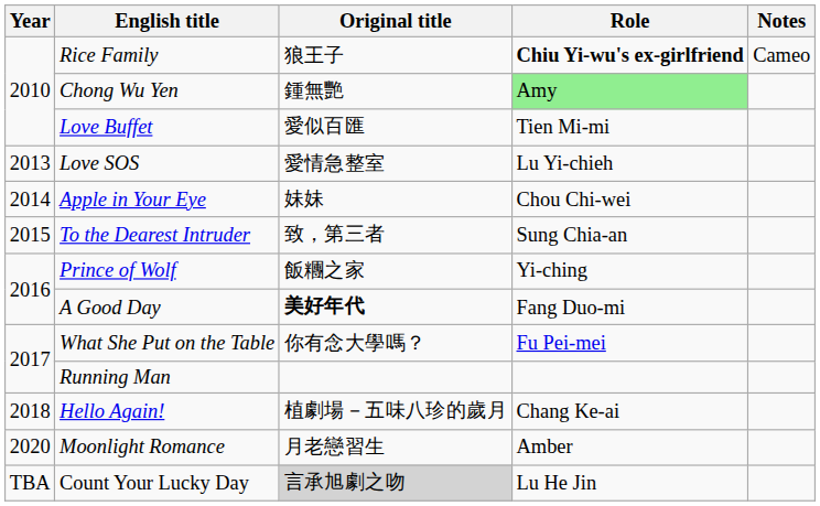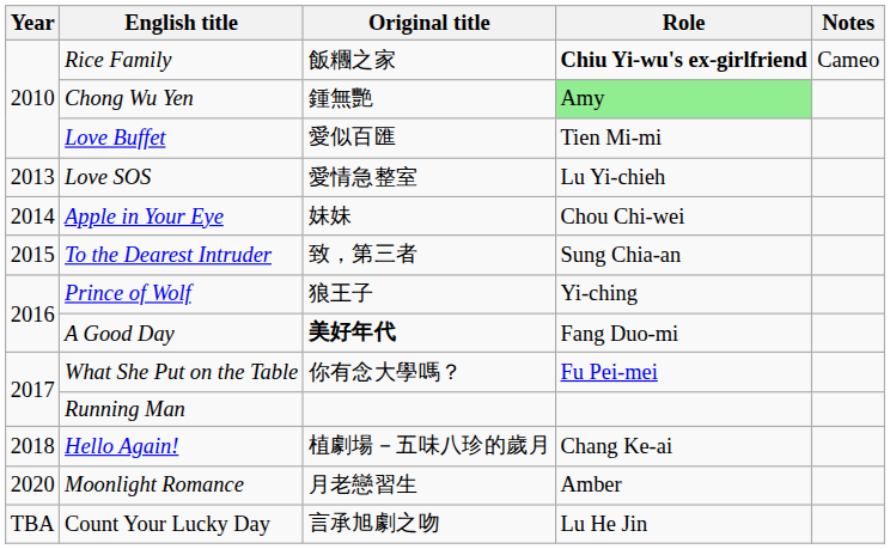 <table class="wikitable sortable">
 <tr>
 <th>Year</th>
 <th>English title</th>
 <th>Original title</th>
 <th>Role</th>
 <th class="unsortable">Notes</th>
 </tr>
 <tr>
 <td rowspan=3>2010</td>
 <td><em>Rice Family</em></td>
-<td>狼王子</td>
+<td>飯糰之家</td>
 <td><strong>Chiu Yi-wu's ex-girlfriend</strong></td>
 <td>Cameo</td>
 </tr>
 <tr>
 <td><em>Chong Wu Yen</em></td>
 <td>鍾無艷</td>
 <td style="background: lightgreen;">Amy</td>
 <td></td>
 </tr>
 <tr>
 <td><em><a href='#'>Love Buffet</a></em></td>
 <td>愛似百匯</td>
 <td>Tien Mi-mi</td>
 <td></td>
 </tr>
 <tr>
 <td>2013</td>
 <td><em>Love SOS</em></td>
 <td>愛情急整室</td>
 <td>Lu Yi-chieh</td>
 <td></td>
 </tr>
 <tr>
 <td>2014</td>
 <td><em><a href='#'>Apple in Your Eye</a></em></td>
 <td>妹妹</td>
 <td>Chou Chi-wei</td>
 <td></td>
 </tr>
 <tr>
 <td>2015</td>
 <td><em><a href='#'>To the Dearest Intruder</a></em></td>
 <td>致，第三者</td>
 <td>Sung Chia-an</td>
 <td></td>
 </tr>
 <tr>
 <td rowspan=2>2016</td>
 <td><em><a href='#'>Prince of Wolf</a></em></td>
-<td>飯糰之家</td>
+<td>狼王子</td>
 <td>Yi-ching</td>
 <td></td>
 </tr>
 <tr>
 <td><em>A Good Day</em></td>
 <td><strong>美好年代</strong></td>
 <td>Fang Duo-mi</td>
 <td></td>
 </tr>
 <tr>
 <td rowspan=2>2017</td>
 <td><em>What She Put on the Table</em></td>
 <td>你有念大學嗎？</td>
 <td><a href='#'>Fu Pei-mei</a></td>
 <td></td>
 </tr>
 <tr>
 <td><em>Running Man</em></td>
 <td></td>
 <td></td>
 <td></td>
 </tr>
 <tr>
 <td>2018</td>
 <td><em><a href='#'>Hello Again!</a></em></td>
 <td>植劇場－五味八珍的歲月</td>
 <td>Chang Ke-ai</td>
 <td></td>
 </tr>
 <tr>
 <td>2020</td>
 <td><em>Moonlight Romance</em></td>
 <td>月老戀習生</td>
 <td>Amber</td>
 <td></td>
 </tr>
 <tr>
 <td>TBA</td>
 <td>Count Your Lucky Day</td>
-<td style="background: lightgrey;">言承旭劇之吻</td>
+<td>言承旭劇之吻</td>
 <td>Lu He Jin</td>
 <td></td>
 </tr>
 </table>
